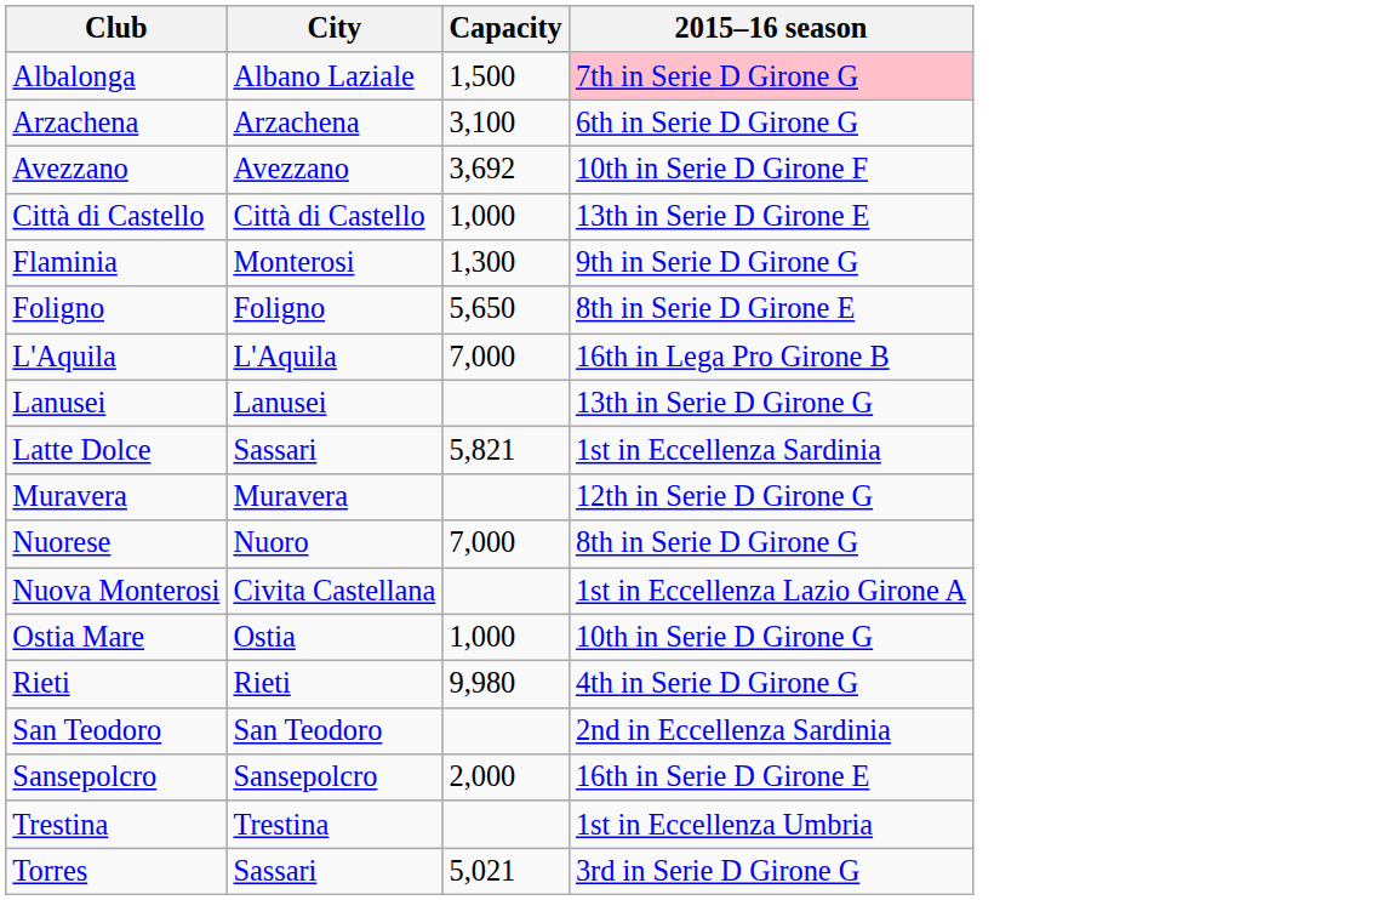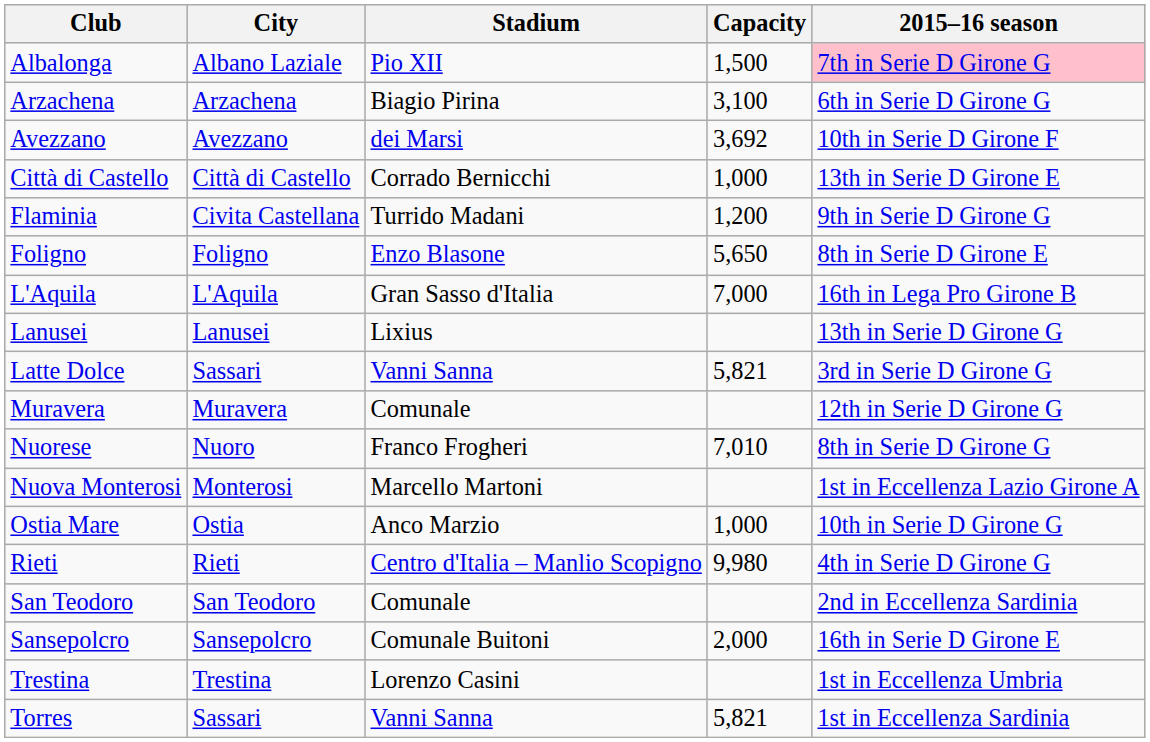 <table class="wikitable sortable">
 <tr>
 <th>Club</th>
 <th>City</th>
+<th>Stadium</th>
 <th>Capacity</th>
 <th>2015–16 season</th>
 </tr>
 <tr>
 <td><a href='#'>Albalonga</a></td>
 <td><a href='#'>Albano Laziale</a></td>
+<td><a href='#'>Pio XII</a></td>
 <td>1,500</td>
 <td style="background: pink;"><a href='#'>7th in Serie D Girone G</a></td>
 </tr>
 <tr>
 <td><a href='#'>Arzachena</a></td>
 <td><a href='#'>Arzachena</a></td>
+<td>Biagio Pirina</td>
 <td>3,100</td>
 <td><a href='#'>6th in Serie D Girone G</a></td>
 </tr>
 <tr>
 <td><a href='#'>Avezzano</a></td>
 <td><a href='#'>Avezzano</a></td>
+<td><a href='#'>dei Marsi</a></td>
 <td>3,692</td>
 <td><a href='#'>10th in Serie D Girone F</a></td>
 </tr>
 <tr>
 <td><a href='#'>Città di Castello</a></td>
 <td><a href='#'>Città di Castello</a></td>
+<td>Corrado Bernicchi</td>
 <td>1,000</td>
 <td><a href='#'>13th in Serie D Girone E</a></td>
 </tr>
 <tr>
 <td><a href='#'>Flaminia</a></td>
-<td><a href='#'>Monterosi</a></td>
-<td>1,300</td>
+<td><a href='#'>Civita Castellana</a></td>
+<td>Turrido Madani</td>
+<td>1,200</td>
 <td><a href='#'>9th in Serie D Girone G</a></td>
 </tr>
 <tr>
 <td><a href='#'>Foligno</a></td>
 <td><a href='#'>Foligno</a></td>
+<td><a href='#'>Enzo Blasone</a></td>
 <td>5,650</td>
 <td><a href='#'>8th in Serie D Girone E</a></td>
 </tr>
 <tr>
 <td><a href='#'>L'Aquila</a></td>
 <td><a href='#'>L'Aquila</a></td>
+<td>Gran Sasso d'Italia</td>
 <td>7,000</td>
 <td><a href='#'>16th in Lega Pro Girone B</a></td>
 </tr>
 <tr>
 <td><a href='#'>Lanusei</a></td>
 <td><a href='#'>Lanusei</a></td>
+<td>Lixius</td>
 <td></td>
 <td><a href='#'>13th in Serie D Girone G</a></td>
 </tr>
 <tr>
 <td><a href='#'>Latte Dolce</a></td>
 <td><a href='#'>Sassari</a></td>
+<td><a href='#'>Vanni Sanna</a></td>
 <td>5,821</td>
-<td><a href='#'>1st in Eccellenza Sardinia</a></td>
+<td><a href='#'>3rd in Serie D Girone G</a></td>
 </tr>
 <tr>
 <td><a href='#'>Muravera</a></td>
 <td><a href='#'>Muravera</a></td>
+<td>Comunale</td>
 <td></td>
 <td><a href='#'>12th in Serie D Girone G</a></td>
 </tr>
 <tr>
 <td><a href='#'>Nuorese</a></td>
 <td><a href='#'>Nuoro</a></td>
-<td>7,000</td>
+<td>Franco Frogheri</td>
+<td>7,010</td>
 <td><a href='#'>8th in Serie D Girone G</a></td>
 </tr>
 <tr>
 <td><a href='#'>Nuova Monterosi</a></td>
-<td><a href='#'>Civita Castellana</a></td>
+<td><a href='#'>Monterosi</a></td>
+<td>Marcello Martoni</td>
 <td></td>
 <td><a href='#'>1st in Eccellenza Lazio Girone A</a></td>
 </tr>
 <tr>
 <td><a href='#'>Ostia Mare</a></td>
 <td><a href='#'>Ostia</a></td>
+<td>Anco Marzio</td>
 <td>1,000</td>
 <td><a href='#'>10th in Serie D Girone G</a></td>
 </tr>
 <tr>
 <td><a href='#'>Rieti</a></td>
 <td><a href='#'>Rieti</a></td>
+<td><a href='#'>Centro d'Italia – Manlio Scopigno</a></td>
 <td>9,980</td>
 <td><a href='#'>4th in Serie D Girone G</a></td>
 </tr>
 <tr>
 <td><a href='#'>San Teodoro</a></td>
 <td><a href='#'>San Teodoro</a></td>
+<td>Comunale</td>
 <td></td>
 <td><a href='#'>2nd in Eccellenza Sardinia</a></td>
 </tr>
 <tr>
 <td><a href='#'>Sansepolcro</a></td>
 <td><a href='#'>Sansepolcro</a></td>
+<td>Comunale Buitoni</td>
 <td>2,000</td>
 <td><a href='#'>16th in Serie D Girone E</a></td>
 </tr>
 <tr>
 <td><a href='#'>Trestina</a></td>
 <td><a href='#'>Trestina</a></td>
+<td>Lorenzo Casini</td>
 <td></td>
 <td><a href='#'>1st in Eccellenza Umbria</a></td>
 </tr>
 <tr>
 <td><a href='#'>Torres</a></td>
 <td><a href='#'>Sassari</a></td>
-<td>5,021</td>
-<td><a href='#'>3rd in Serie D Girone G</a></td>
+<td><a href='#'>Vanni Sanna</a></td>
+<td>5,821</td>
+<td><a href='#'>1st in Eccellenza Sardinia</a></td>
 </tr>
 </table>
